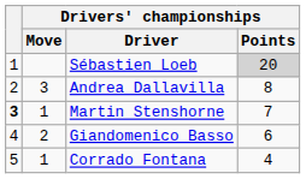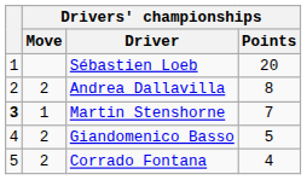 <table class="wikitable" style="font-size:85%;">
 <tr>
 <th rowspan="2"></th>
 <th colspan="3">Drivers' championships</th>
 </tr>
 <tr>
 <th>Move</th>
 <th>Driver</th>
 <th>Points</th>
 </tr>
 <tr>
 <td align="center">1</td>
 <td align="center"></td>
 <td> <a href='#'>Sébastien Loeb</a></td>
-<td align="center" style="background: lightgrey;">20</td>
+<td align="center">20</td>
 </tr>
 <tr>
 <td align="center">2</td>
-<td align="center"> 3</td>
+<td align="center"> 2</td>
 <td> <a href='#'>Andrea Dallavilla</a></td>
 <td align="center">8</td>
 </tr>
 <tr>
 <td align="center"><strong>3</strong></td>
 <td align="center"> 1</td>
 <td> <a href='#'>Martin Stenshorne</a></td>
 <td align="center">7</td>
 </tr>
 <tr>
 <td align="center">4</td>
 <td align="center"> 2</td>
 <td> <a href='#'>Giandomenico Basso</a></td>
-<td align="center">6</td>
+<td align="center">5</td>
 </tr>
 <tr>
 <td align="center">5</td>
-<td align="center"> 1</td>
+<td align="center"> 2</td>
 <td> <a href='#'>Corrado Fontana</a></td>
 <td align="center">4</td>
 </tr>
 </table>
